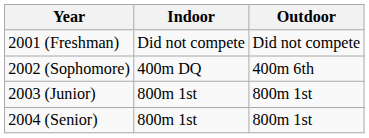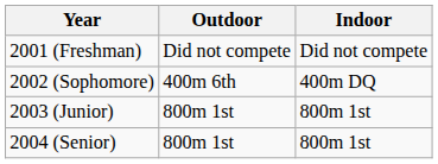 <table class="wikitable">
 <tr>
 <th>Year</th>
+<th>Outdoor</th>
 <th>Indoor</th>
-<th>Outdoor</th>
 </tr>
 <tr>
 <td>2001 (Freshman)</td>
 <td>Did not compete</td>
 <td>Did not compete</td>
 </tr>
 <tr>
 <td>2002 (Sophomore)</td>
+<td>400m 6th</td>
 <td>400m DQ</td>
-<td>400m 6th</td>
 </tr>
 <tr>
 <td>2003 (Junior)</td>
 <td>800m 1st</td>
 <td>800m 1st</td>
 </tr>
 <tr>
 <td>2004 (Senior)</td>
 <td>800m 1st</td>
 <td>800m 1st</td>
 </tr>
 </table>
